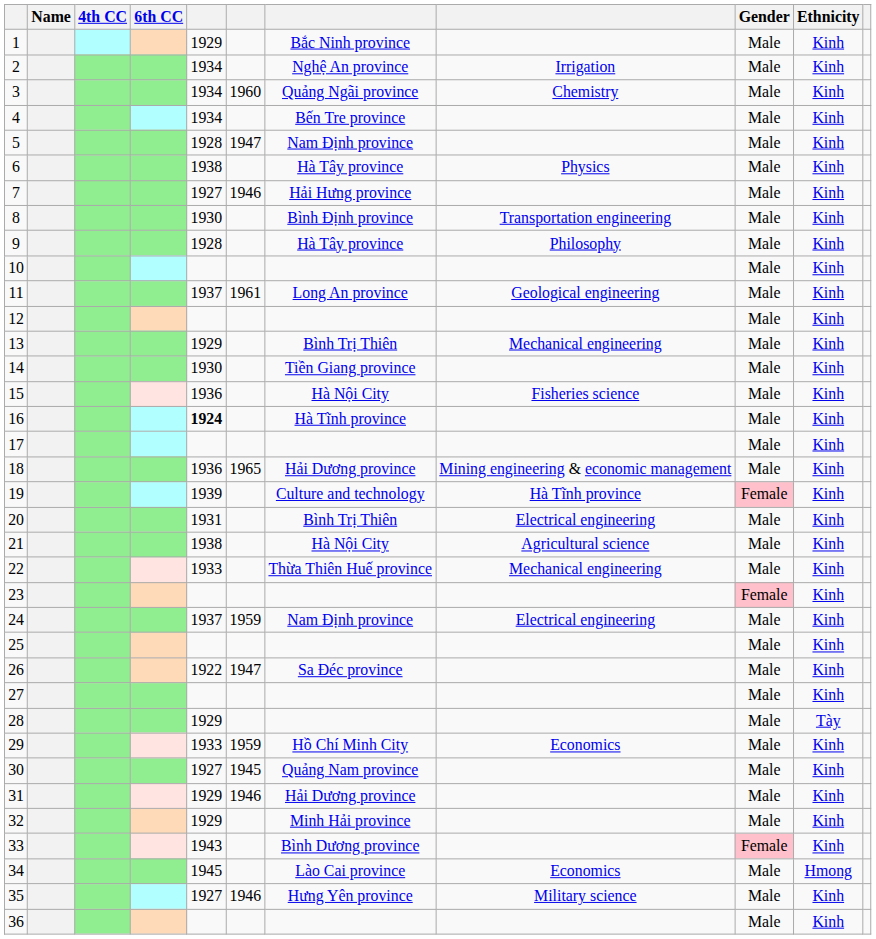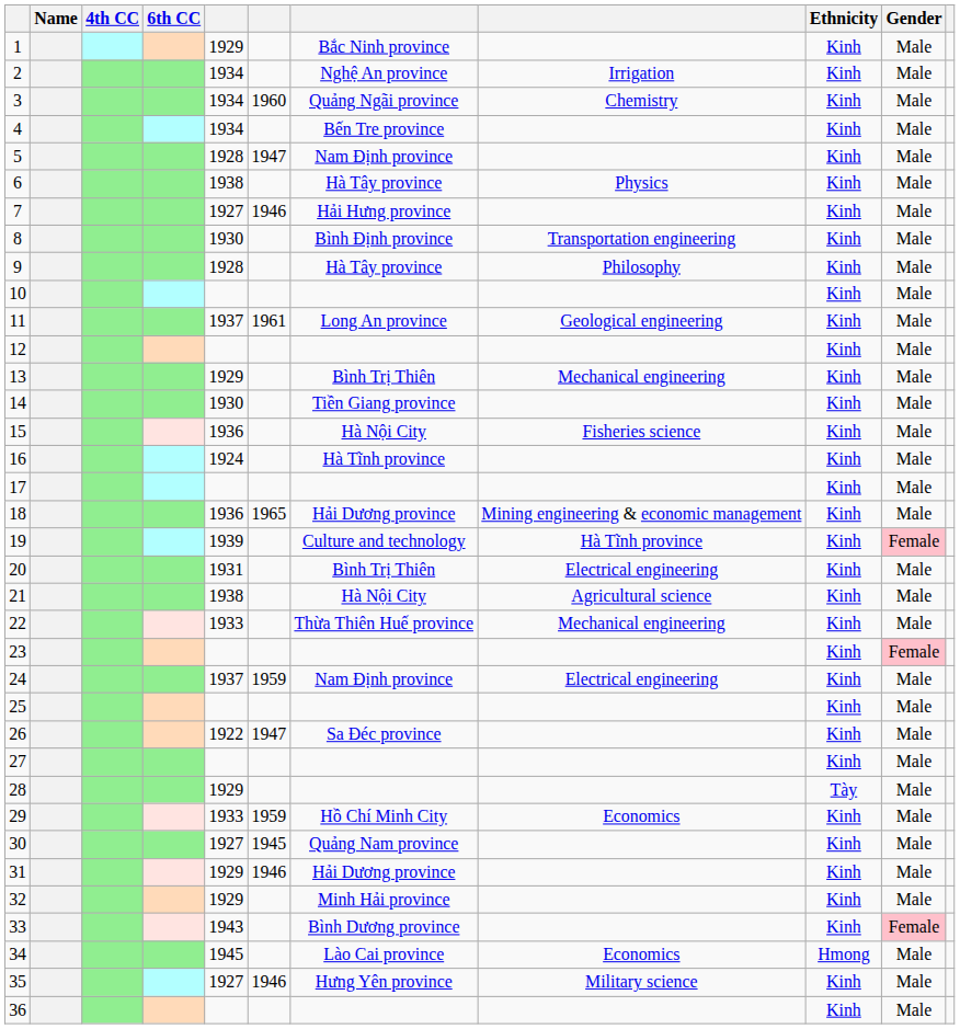 <table class="wikitable sortable" style=text-align:center>
 <tr>
 <th scope="col"></th>
 <th scope="col">Name</th>
 <th scope="col"><a href='#'>4th CC</a></th>
 <th scope="col"><a href='#'>6th CC</a></th>
 <th scope="col"></th>
 <th scope="col"></th>
 <th scope="col"></th>
 <th scope="col"></th>
+<th scope="col">Ethnicity</th>
 <th scope="col">Gender</th>
-<th scope="col">Ethnicity</th>
 <th scope="col" class="unsortable"></th>
 </tr>
 <tr>
 <td>1</td>
 <th align="center" scope="row" style="font-weight:normal;"></th>
 <td bgcolor = #B2FFFF></td>
 <td bgcolor = PeachPuff></td>
 <td>1929</td>
 <td></td>
 <td><a href='#'>Bắc Ninh province</a></td>
 <td></td>
+<td><a href='#'>Kinh</a></td>
 <td>Male</td>
-<td><a href='#'>Kinh</a></td>
 <td></td>
 </tr>
 <tr>
 <td>2</td>
 <th align="center" scope="row" style="font-weight:normal;"></th>
 <td bgcolor = LightGreen></td>
 <td bgcolor = LightGreen></td>
 <td>1934</td>
 <td></td>
 <td><a href='#'>Nghệ An province</a></td>
 <td><a href='#'>Irrigation</a></td>
+<td><a href='#'>Kinh</a></td>
 <td>Male</td>
-<td><a href='#'>Kinh</a></td>
 <td></td>
 </tr>
 <tr>
 <td>3</td>
 <th align="center" scope="row" style="font-weight:normal;"></th>
 <td bgcolor = LightGreen></td>
 <td bgcolor = LightGreen></td>
 <td>1934</td>
 <td>1960</td>
 <td><a href='#'>Quảng Ngãi province</a></td>
 <td><a href='#'>Chemistry</a></td>
+<td><a href='#'>Kinh</a></td>
 <td>Male</td>
-<td><a href='#'>Kinh</a></td>
 <td></td>
 </tr>
 <tr>
 <td>4</td>
 <th align="center" scope="row" style="font-weight:normal;"></th>
 <td bgcolor = LightGreen></td>
 <td bgcolor = #B2FFFF></td>
 <td>1934</td>
 <td></td>
 <td><a href='#'>Bến Tre province</a></td>
 <td></td>
+<td><a href='#'>Kinh</a></td>
 <td>Male</td>
-<td><a href='#'>Kinh</a></td>
 <td></td>
 </tr>
 <tr>
 <td>5</td>
 <th align="center" scope="row" style="font-weight:normal;"></th>
 <td bgcolor = LightGreen></td>
 <td bgcolor = LightGreen></td>
 <td>1928</td>
 <td>1947</td>
 <td><a href='#'>Nam Định province</a></td>
 <td></td>
+<td><a href='#'>Kinh</a></td>
 <td>Male</td>
-<td><a href='#'>Kinh</a></td>
 <td></td>
 </tr>
 <tr>
 <td>6</td>
 <th align="center" scope="row" style="font-weight:normal;"></th>
 <td bgcolor = LightGreen></td>
 <td bgcolor = LightGreen></td>
 <td>1938</td>
 <td></td>
 <td><a href='#'>Hà Tây province</a></td>
 <td><a href='#'>Physics</a></td>
+<td><a href='#'>Kinh</a></td>
 <td>Male</td>
-<td><a href='#'>Kinh</a></td>
 <td></td>
 </tr>
 <tr>
 <td>7</td>
 <th align="center" scope="row" style="font-weight:normal;"></th>
 <td bgcolor = LightGreen></td>
 <td bgcolor = LightGreen></td>
 <td>1927</td>
 <td>1946</td>
 <td><a href='#'>Hải Hưng province</a></td>
 <td></td>
+<td><a href='#'>Kinh</a></td>
 <td>Male</td>
-<td><a href='#'>Kinh</a></td>
 <td></td>
 </tr>
 <tr>
 <td>8</td>
 <th align="center" scope="row" style="font-weight:normal;"></th>
 <td bgcolor = LightGreen></td>
 <td bgcolor = LightGreen></td>
 <td>1930</td>
 <td></td>
 <td><a href='#'>Bình Định province</a></td>
 <td><a href='#'>Transportation engineering</a></td>
+<td><a href='#'>Kinh</a></td>
 <td>Male</td>
-<td><a href='#'>Kinh</a></td>
 <td></td>
 </tr>
 <tr>
 <td>9</td>
 <th align="center" scope="row" style="font-weight:normal;"></th>
 <td bgcolor = LightGreen></td>
 <td bgcolor = LightGreen></td>
 <td>1928</td>
 <td></td>
 <td><a href='#'>Hà Tây province</a></td>
 <td><a href='#'>Philosophy</a></td>
+<td><a href='#'>Kinh</a></td>
 <td>Male</td>
-<td><a href='#'>Kinh</a></td>
 <td></td>
 </tr>
 <tr>
 <td>10</td>
 <th align="center" scope="row" style="font-weight:normal;"></th>
 <td bgcolor = LightGreen></td>
 <td bgcolor = #B2FFFF></td>
 <td></td>
 <td></td>
 <td></td>
 <td></td>
+<td><a href='#'>Kinh</a></td>
 <td>Male</td>
-<td><a href='#'>Kinh</a></td>
 <td></td>
 </tr>
 <tr>
 <td>11</td>
 <th align="center" scope="row" style="font-weight:normal;"></th>
 <td bgcolor = LightGreen></td>
 <td bgcolor = LightGreen></td>
 <td>1937</td>
 <td>1961</td>
 <td><a href='#'>Long An province</a></td>
 <td><a href='#'>Geological engineering</a></td>
+<td><a href='#'>Kinh</a></td>
 <td>Male</td>
-<td><a href='#'>Kinh</a></td>
 <td></td>
 </tr>
 <tr>
 <td>12</td>
 <th align="center" scope="row" style="font-weight:normal;"></th>
 <td bgcolor = LightGreen></td>
 <td bgcolor = PeachPuff></td>
 <td></td>
 <td></td>
 <td></td>
 <td></td>
+<td><a href='#'>Kinh</a></td>
 <td>Male</td>
-<td><a href='#'>Kinh</a></td>
 <td></td>
 </tr>
 <tr>
 <td>13</td>
 <th align="center" scope="row" style="font-weight:normal;"></th>
 <td bgcolor = LightGreen></td>
 <td bgcolor = LightGreen></td>
 <td>1929</td>
 <td></td>
 <td><a href='#'>Bình Trị Thiên</a></td>
 <td><a href='#'>Mechanical engineering</a></td>
+<td><a href='#'>Kinh</a></td>
 <td>Male</td>
-<td><a href='#'>Kinh</a></td>
 <td></td>
 </tr>
 <tr>
 <td>14</td>
 <th align="center" scope="row" style="font-weight:normal;"></th>
 <td bgcolor = LightGreen></td>
 <td bgcolor = LightGreen></td>
 <td>1930</td>
 <td></td>
 <td><a href='#'>Tiền Giang province</a></td>
 <td></td>
+<td><a href='#'>Kinh</a></td>
 <td>Male</td>
-<td><a href='#'>Kinh</a></td>
 <td></td>
 </tr>
 <tr>
 <td>15</td>
 <th align="center" scope="row" style="font-weight:normal;"></th>
 <td bgcolor = LightGreen></td>
 <td bgcolor = MistyRose></td>
 <td>1936</td>
 <td></td>
 <td><a href='#'>Hà Nội City</a></td>
 <td><a href='#'>Fisheries science</a></td>
+<td><a href='#'>Kinh</a></td>
 <td>Male</td>
-<td><a href='#'>Kinh</a></td>
 <td></td>
 </tr>
 <tr>
 <td>16</td>
 <th align="center" scope="row" style="font-weight:normal;"></th>
 <td bgcolor = LightGreen></td>
 <td bgcolor = #B2FFFF></td>
-<td><strong>1924</strong></td>
+<td>1924</td>
 <td></td>
 <td><a href='#'>Hà Tĩnh province</a></td>
 <td></td>
+<td><a href='#'>Kinh</a></td>
 <td>Male</td>
-<td><a href='#'>Kinh</a></td>
 <td></td>
 </tr>
 <tr>
 <td>17</td>
 <th align="center" scope="row" style="font-weight:normal;"></th>
 <td bgcolor = LightGreen></td>
 <td bgcolor = #B2FFFF></td>
 <td></td>
 <td></td>
 <td></td>
 <td></td>
+<td><a href='#'>Kinh</a></td>
 <td>Male</td>
-<td><a href='#'>Kinh</a></td>
 <td></td>
 </tr>
 <tr>
 <td>18</td>
 <th align="center" scope="row" style="font-weight:normal;"></th>
 <td bgcolor = LightGreen></td>
 <td bgcolor = LightGreen></td>
 <td>1936</td>
 <td>1965</td>
 <td><a href='#'>Hải Dương province</a></td>
 <td><a href='#'>Mining engineering</a> & <a href='#'>economic management</a></td>
+<td><a href='#'>Kinh</a></td>
 <td>Male</td>
-<td><a href='#'>Kinh</a></td>
 <td></td>
 </tr>
 <tr>
 <td>19</td>
 <th align="center" scope="row" style="font-weight:normal;"></th>
 <td bgcolor = LightGreen></td>
 <td bgcolor = #B2FFFF></td>
 <td>1939</td>
 <td></td>
 <td><a href='#'>Culture and technology</a></td>
 <td><a href='#'>Hà Tĩnh province</a></td>
+<td><a href='#'>Kinh</a></td>
 <td style="background: Pink">Female</td>
-<td><a href='#'>Kinh</a></td>
 <td></td>
 </tr>
 <tr>
 <td>20</td>
 <th align="center" scope="row" style="font-weight:normal;"></th>
 <td bgcolor = LightGreen></td>
 <td bgcolor = LightGreen></td>
 <td>1931</td>
 <td></td>
 <td><a href='#'>Bình Trị Thiên</a></td>
 <td><a href='#'>Electrical engineering</a></td>
+<td><a href='#'>Kinh</a></td>
 <td>Male</td>
-<td><a href='#'>Kinh</a></td>
 <td></td>
 </tr>
 <tr>
 <td>21</td>
 <th align="center" scope="row" style="font-weight:normal;"></th>
 <td bgcolor = LightGreen></td>
 <td bgcolor = LightGreen></td>
 <td>1938</td>
 <td></td>
 <td><a href='#'>Hà Nội City</a></td>
 <td><a href='#'>Agricultural science</a></td>
+<td><a href='#'>Kinh</a></td>
 <td>Male</td>
-<td><a href='#'>Kinh</a></td>
 <td></td>
 </tr>
 <tr>
 <td>22</td>
 <th align="center" scope="row" style="font-weight:normal;"></th>
 <td bgcolor = LightGreen></td>
 <td bgcolor = MistyRose></td>
 <td>1933</td>
 <td></td>
 <td><a href='#'>Thừa Thiên Huế province</a></td>
 <td><a href='#'>Mechanical engineering</a></td>
+<td><a href='#'>Kinh</a></td>
 <td>Male</td>
-<td><a href='#'>Kinh</a></td>
 <td></td>
 </tr>
 <tr>
 <td>23</td>
 <th align="center" scope="row" style="font-weight:normal;"></th>
 <td bgcolor = LightGreen></td>
 <td bgcolor = PeachPuff></td>
 <td></td>
 <td></td>
 <td></td>
 <td></td>
+<td><a href='#'>Kinh</a></td>
 <td style="background: Pink">Female</td>
-<td><a href='#'>Kinh</a></td>
 <td></td>
 </tr>
 <tr>
 <td>24</td>
 <th align="center" scope="row" style="font-weight:normal;"></th>
 <td bgcolor = LightGreen></td>
 <td bgcolor = LightGreen></td>
 <td>1937</td>
 <td>1959</td>
 <td><a href='#'>Nam Định province</a></td>
 <td><a href='#'>Electrical engineering</a></td>
+<td><a href='#'>Kinh</a></td>
 <td>Male</td>
-<td><a href='#'>Kinh</a></td>
 <td></td>
 </tr>
 <tr>
 <td>25</td>
 <th align="center" scope="row" style="font-weight:normal;"></th>
 <td bgcolor = LightGreen></td>
 <td bgcolor = PeachPuff></td>
 <td></td>
 <td></td>
 <td></td>
 <td></td>
+<td><a href='#'>Kinh</a></td>
 <td>Male</td>
-<td><a href='#'>Kinh</a></td>
 <td></td>
 </tr>
 <tr>
 <td>26</td>
 <th align="center" scope="row" style="font-weight:normal;"></th>
 <td bgcolor = LightGreen></td>
 <td bgcolor = PeachPuff></td>
 <td>1922</td>
 <td>1947</td>
 <td><a href='#'>Sa Đéc province</a></td>
 <td></td>
+<td><a href='#'>Kinh</a></td>
 <td>Male</td>
-<td><a href='#'>Kinh</a></td>
 <td></td>
 </tr>
 <tr>
 <td>27</td>
 <th align="center" scope="row" style="font-weight:normal;"></th>
 <td bgcolor = LightGreen></td>
 <td bgcolor = LightGreen></td>
 <td></td>
 <td></td>
 <td></td>
 <td></td>
+<td><a href='#'>Kinh</a></td>
 <td>Male</td>
-<td><a href='#'>Kinh</a></td>
 <td></td>
 </tr>
 <tr>
 <td>28</td>
 <th align="center" scope="row" style="font-weight:normal;"></th>
 <td bgcolor = LightGreen></td>
 <td bgcolor = LightGreen></td>
 <td>1929</td>
 <td></td>
 <td></td>
 <td></td>
+<td><a href='#'>Tày</a></td>
 <td>Male</td>
-<td><a href='#'>Tày</a></td>
 <td></td>
 </tr>
 <tr>
 <td>29</td>
 <th align="center" scope="row" style="font-weight:normal;"></th>
 <td bgcolor = LightGreen></td>
 <td bgcolor = MistyRose></td>
 <td>1933</td>
 <td>1959</td>
 <td><a href='#'>Hồ Chí Minh City</a></td>
 <td><a href='#'>Economics</a></td>
+<td><a href='#'>Kinh</a></td>
 <td>Male</td>
-<td><a href='#'>Kinh</a></td>
 <td></td>
 </tr>
 <tr>
 <td>30</td>
 <th align="center" scope="row" style="font-weight:normal;"></th>
 <td bgcolor = LightGreen></td>
 <td bgcolor = LightGreen></td>
 <td>1927</td>
 <td>1945</td>
 <td><a href='#'>Quảng Nam province</a></td>
 <td></td>
+<td><a href='#'>Kinh</a></td>
 <td>Male</td>
-<td><a href='#'>Kinh</a></td>
 <td></td>
 </tr>
 <tr>
 <td>31</td>
 <th align="center" scope="row" style="font-weight:normal;"></th>
 <td bgcolor = LightGreen></td>
 <td bgcolor = MistyRose></td>
 <td>1929</td>
 <td>1946</td>
 <td><a href='#'>Hải Dương province</a></td>
 <td></td>
+<td><a href='#'>Kinh</a></td>
 <td>Male</td>
-<td><a href='#'>Kinh</a></td>
 <td></td>
 </tr>
 <tr>
 <td>32</td>
 <th align="center" scope="row" style="font-weight:normal;"></th>
 <td bgcolor = LightGreen></td>
 <td bgcolor = PeachPuff></td>
 <td>1929</td>
 <td></td>
 <td><a href='#'>Minh Hải province</a></td>
 <td></td>
+<td><a href='#'>Kinh</a></td>
 <td>Male</td>
-<td><a href='#'>Kinh</a></td>
 <td></td>
 </tr>
 <tr>
 <td>33</td>
 <th align="center" scope="row" style="font-weight:normal;"></th>
 <td bgcolor = LightGreen></td>
 <td bgcolor = MistyRose></td>
 <td>1943</td>
 <td></td>
 <td><a href='#'>Bình Dương province</a></td>
 <td></td>
+<td><a href='#'>Kinh</a></td>
 <td style="background: Pink">Female</td>
-<td><a href='#'>Kinh</a></td>
 <td></td>
 </tr>
 <tr>
 <td>34</td>
 <th align="center" scope="row" style="font-weight:normal;"></th>
 <td bgcolor = LightGreen></td>
 <td bgcolor = LightGreen></td>
 <td>1945</td>
 <td></td>
 <td><a href='#'>Lào Cai province</a></td>
 <td><a href='#'>Economics</a></td>
+<td><a href='#'>Hmong</a></td>
 <td>Male</td>
-<td><a href='#'>Hmong</a></td>
 <td></td>
 </tr>
 <tr>
 <td>35</td>
 <th align="center" scope="row" style="font-weight:normal;"></th>
 <td bgcolor = LightGreen></td>
 <td bgcolor = #B2FFFF></td>
 <td>1927</td>
 <td>1946</td>
 <td><a href='#'>Hưng Yên province</a></td>
 <td><a href='#'>Military science</a></td>
+<td><a href='#'>Kinh</a></td>
 <td>Male</td>
-<td><a href='#'>Kinh</a></td>
 <td></td>
 </tr>
 <tr>
 <td>36</td>
 <th align="center" scope="row" style="font-weight:normal;"></th>
 <td bgcolor = LightGreen></td>
 <td bgcolor = PeachPuff></td>
 <td></td>
 <td></td>
 <td></td>
 <td></td>
+<td><a href='#'>Kinh</a></td>
 <td>Male</td>
-<td><a href='#'>Kinh</a></td>
 <td></td>
 </tr>
 </table>
